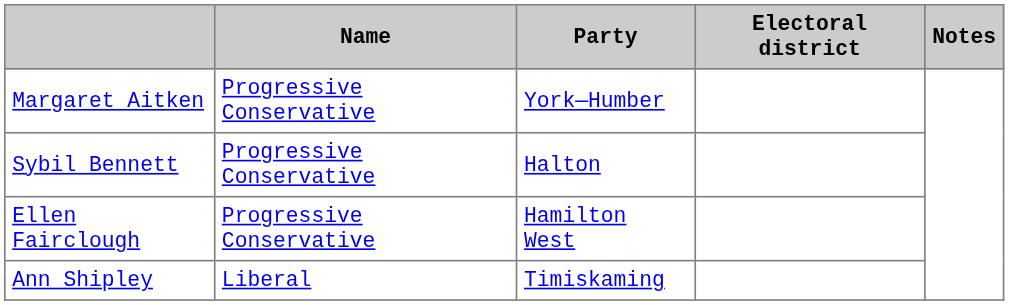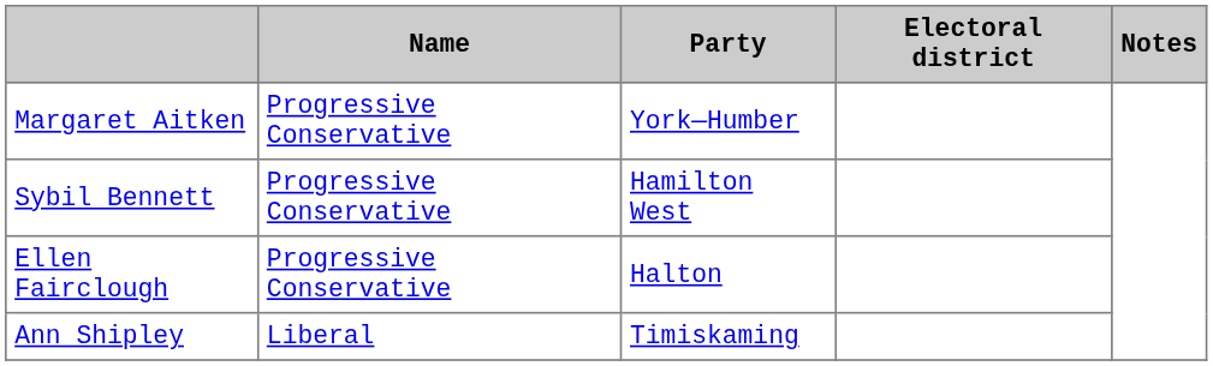 <table border="1" cellpadding="4" width="610" cellspacing="0" style="border-collapse: collapse" width="100%" class="sortable">
 <tr bgcolor="CCCCCC">
 <th></th>
 <th>Name</th>
 <th>Party</th>
 <th>Electoral district</th>
 <th>Notes</th>
 </tr>
 <tr>
 <td><a href='#'>Margaret Aitken</a></td>
 <td><a href='#'>Progressive Conservative</a></td>
 <td><a href='#'>York—Humber</a></td>
 <td></td>
 </tr>
 <tr>
 <td><a href='#'>Sybil Bennett</a></td>
 <td><a href='#'>Progressive Conservative</a></td>
-<td><a href='#'>Halton</a></td>
+<td><a href='#'>Hamilton West</a></td>
 <td></td>
 </tr>
 <tr>
 <td><a href='#'>Ellen Fairclough</a></td>
 <td><a href='#'>Progressive Conservative</a></td>
-<td><a href='#'>Hamilton West</a></td>
+<td><a href='#'>Halton</a></td>
 <td></td>
 </tr>
 <tr>
 <td><a href='#'>Ann Shipley</a></td>
 <td><a href='#'>Liberal</a></td>
 <td><a href='#'>Timiskaming</a></td>
 <td></td>
 </tr>
 </table>
